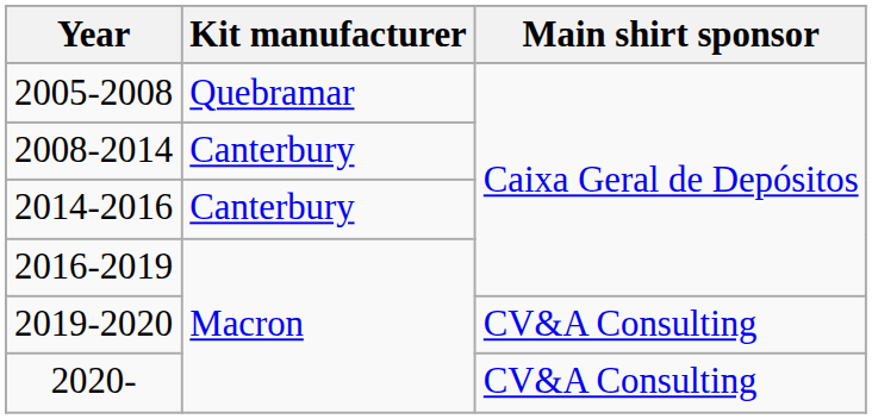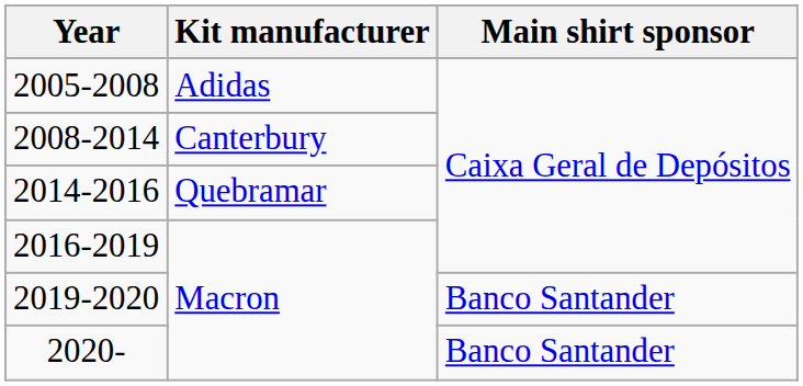 <table class=wikitable style="text-align:center">
 <tr>
 <th>Year</th>
 <th>Kit manufacturer</th>
 <th>Main shirt sponsor</th>
 </tr>
 <tr>
 <td>2005-2008</td>
-<td style="text-align:left"><a href='#'>Quebramar</a></td>
+<td style="text-align:left"><a href='#'>Adidas</a></td>
 <td rowspan=4><a href='#'>Caixa Geral de Depósitos</a></td>
 </tr>
 <tr>
 <td>2008-2014</td>
 <td style="text-align:left"><a href='#'>Canterbury</a></td>
 </tr>
 <tr>
 <td>2014-2016</td>
-<td style="text-align:left"><a href='#'>Canterbury</a></td>
+<td style="text-align:left"><a href='#'>Quebramar</a></td>
 </tr>
 <tr>
 <td>2016-2019</td>
 <td rowspan=3 style="text-align:left"><a href='#'>Macron</a></td>
 </tr>
 <tr>
 <td>2019-2020</td>
-<td style="text-align:left"><a href='#'>CV&A Consulting</a></td>
+<td style="text-align:left"><a href='#'>Banco Santander</a></td>
 </tr>
 <tr>
 <td>2020-</td>
-<td style="text-align:left"><a href='#'>CV&A Consulting</a></td>
+<td style="text-align:left"><a href='#'>Banco Santander</a></td>
 </tr>
 </table>
